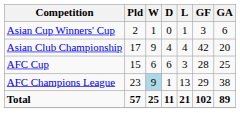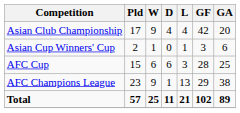 <table class="wikitable">
 <tr>
 <th>Competition</th>
 <th>Pld</th>
 <th>W</th>
 <th>D</th>
 <th>L</th>
 <th>GF</th>
 <th>GA</th>
 </tr>
 <tr>
+<td><a href='#'>Asian Club Championship</a></td>
+<td style="text-align:center;">17</td>
+<td style="text-align:center;">9</td>
+<td style="text-align:center;">4</td>
+<td style="text-align:center;">4</td>
+<td style="text-align:center;">42</td>
+<td style="text-align:center;">20</td>
+</tr>
+<tr>
 <td><a href='#'>Asian Cup Winners' Cup</a></td>
 <td style="text-align:center;">2</td>
 <td style="text-align:center;">1</td>
 <td style="text-align:center;">0</td>
 <td style="text-align:center;">1</td>
 <td style="text-align:center;">3</td>
 <td style="text-align:center;">6</td>
-</tr>
-<tr>
-<td><a href='#'>Asian Club Championship</a></td>
-<td style="text-align:center;">17</td>
-<td style="text-align:center;">9</td>
-<td style="text-align:center;">4</td>
-<td style="text-align:center;">4</td>
-<td style="text-align:center;">42</td>
-<td style="text-align:center;">20</td>
 </tr>
 <tr>
 <td><a href='#'>AFC Cup</a></td>
 <td style="text-align:center;">15</td>
 <td style="text-align:center;">6</td>
 <td style="text-align:center;">6</td>
 <td style="text-align:center;">3</td>
 <td style="text-align:center;">28</td>
 <td style="text-align:center;">25</td>
 </tr>
 <tr>
 <td><a href='#'>AFC Champions League</a></td>
 <td style="text-align:center;">23</td>
-<td style="background: lightblue; text-align:center;">9</td>
+<td style="text-align:center;">9</td>
 <td style="text-align:center;">1</td>
 <td style="text-align:center;">13</td>
 <td style="text-align:center;">29</td>
 <td style="text-align:center;">38</td>
 </tr>
 <tr>
 <td><strong>Total</strong></td>
 <td style="text-align:center;"><strong>57</strong></td>
 <td style="text-align:center;"><strong>25</strong></td>
 <td style="text-align:center;"><strong>11</strong></td>
 <td style="text-align:center;"><strong>21</strong></td>
 <td style="text-align:center;"><strong>102</strong></td>
 <td style="text-align:center;"><strong>89</strong></td>
 </tr>
 <tr>
 </tr>
 </table>
